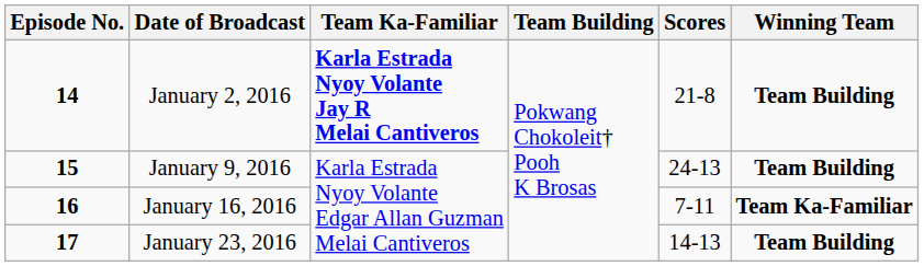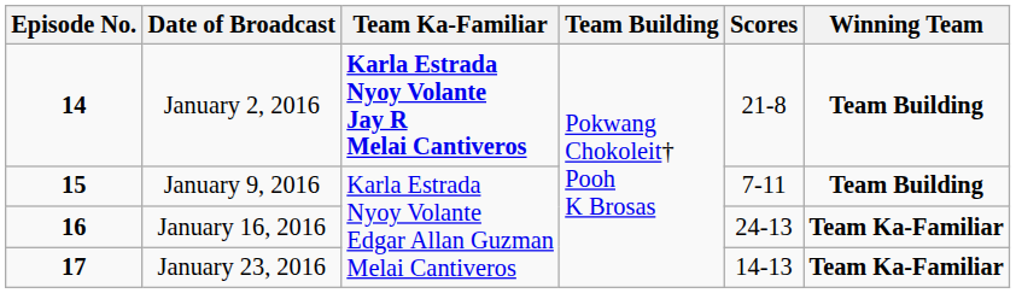 <table class="wikitable">
 <tr>
 <th>Episode No.</th>
 <th>Date of Broadcast</th>
 <th>Team Ka-Familiar</th>
 <th>Team Building</th>
 <th>Scores</th>
 <th>Winning Team</th>
 </tr>
 <tr>
 <td align="center"><strong>14</strong></td>
 <td align="center">January 2, 2016</td>
 <td><strong><a href='#'>Karla Estrada</a><br><a href='#'>Nyoy Volante</a><br><a href='#'>Jay R</a><br><a href='#'>Melai Cantiveros</a></strong></td>
 <td rowspan="4"><a href='#'>Pokwang</a><br><a href='#'>Chokoleit</a>†<br><a href='#'>Pooh</a><br><a href='#'>K Brosas</a></td>
 <td align="center">21-8</td>
 <td align="center"><strong>Team Building</strong></td>
 </tr>
 <tr>
 <td align="center"><strong>15</strong></td>
 <td align="center">January 9, 2016</td>
 <td rowspan="3"><a href='#'>Karla Estrada</a><br><a href='#'>Nyoy Volante</a><br><a href='#'>Edgar Allan Guzman</a><br><a href='#'>Melai Cantiveros</a></td>
-<td align="center">24-13</td>
+<td align="center">7-11</td>
 <td align="center"><strong>Team Building</strong></td>
 </tr>
 <tr>
 <td align="center"><strong>16</strong></td>
 <td align="center">January 16, 2016</td>
-<td align="center">7-11</td>
+<td align="center">24-13</td>
 <td align="center"><strong>Team Ka-Familiar</strong></td>
 </tr>
 <tr>
 <td align="center"><strong>17</strong></td>
 <td align="center">January 23, 2016</td>
 <td align="center">14-13</td>
-<td align="center"><strong>Team Building</strong></td>
+<td align="center"><strong>Team Ka-Familiar</strong></td>
 </tr>
 </table>
